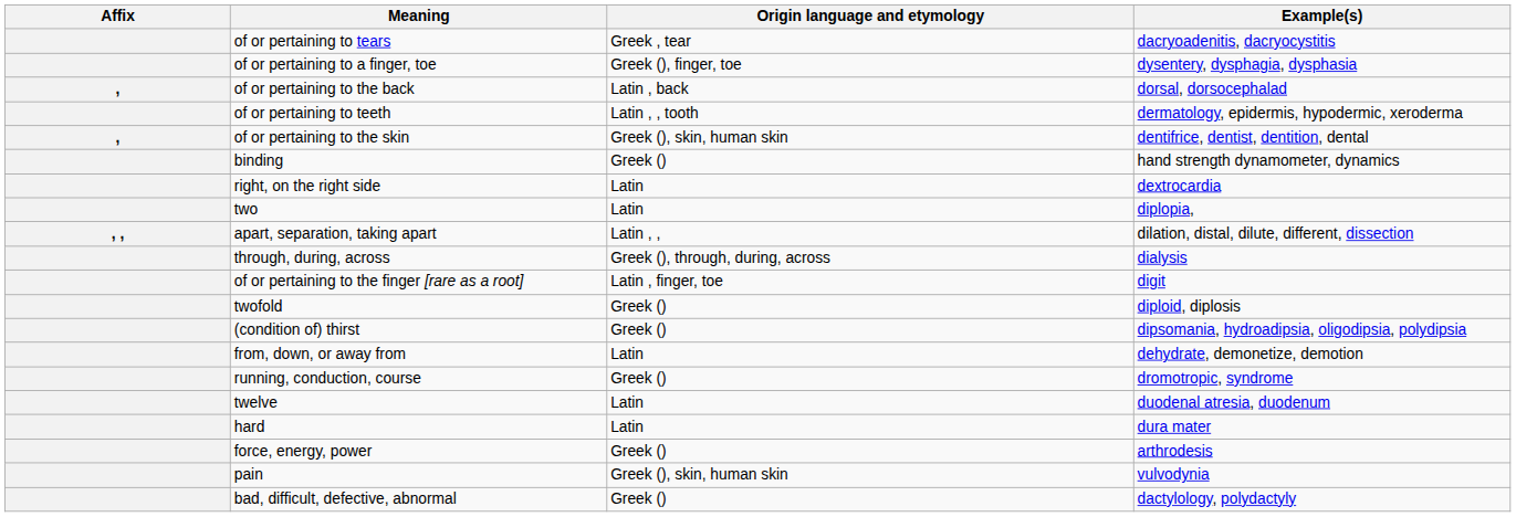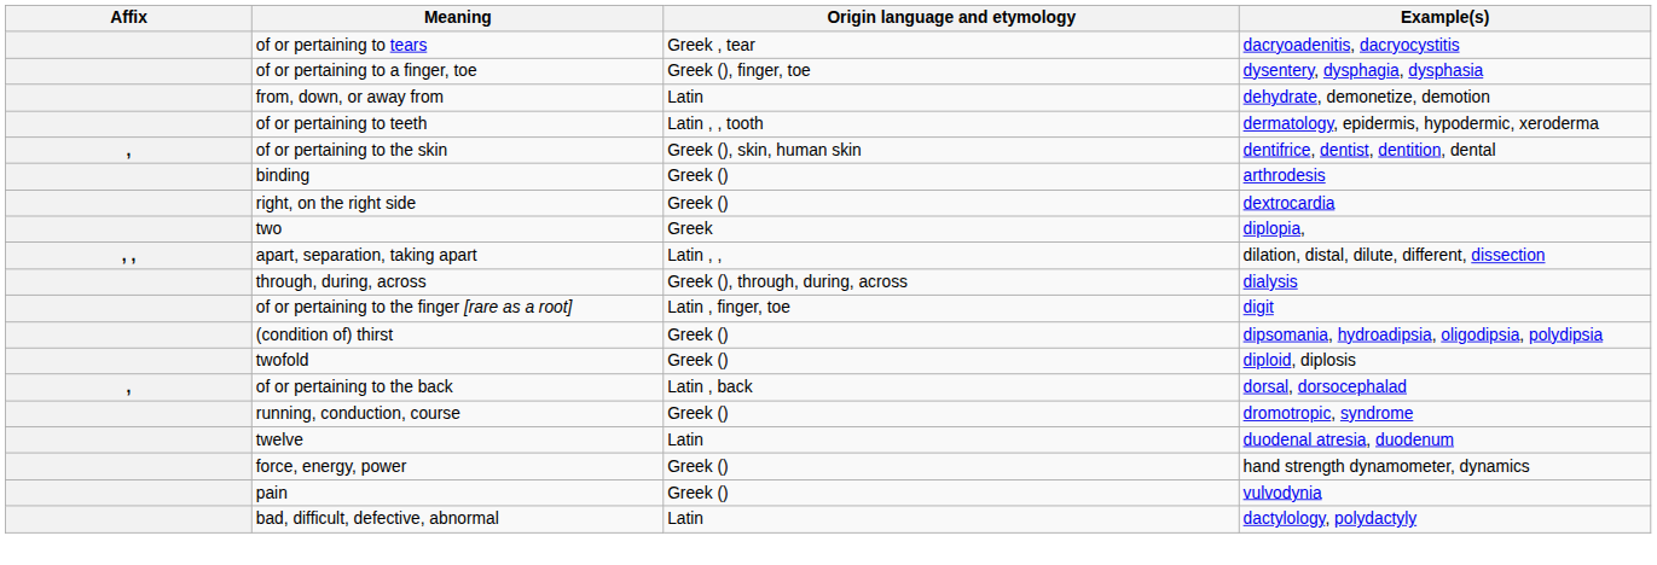 <table class="wikitable sortable plainrowheaders" style="width:100%;">
 <tr>
 <th scope="col" style="width: 15%">Affix</th>
 <th scope="col" style="width: 25%">Meaning</th>
 <th scope="col" style="width: 35%">Origin language and etymology</th>
 <th scope="col" style="width: 25%">Example(s)</th>
 </tr>
 <tr>
 <th scope="row"><strong></strong></th>
 <td>of or pertaining to <a href='#'>tears</a></td>
 <td>Greek , tear</td>
 <td><a href='#'>dacryoadenitis</a>, <a href='#'>dacryocystitis</a></td>
 </tr>
 <tr>
 <th scope="row"><strong></strong></th>
 <td>of or pertaining to a finger, toe</td>
 <td>Greek  (), finger, toe</td>
 <td><a href='#'>dysentery</a>, <a href='#'>dysphagia</a>, <a href='#'>dysphasia</a></td>
 </tr>
 <tr>
-<th scope="row"><strong></strong>, <strong></strong></th>
-<td>of or pertaining to the back</td>
-<td>Latin , back</td>
-<td><a href='#'>dorsal</a>, <a href='#'>dorsocephalad</a></td>
+<th scope="row"><strong></strong></th>
+<td>from, down, or away from</td>
+<td>Latin </td>
+<td><a href='#'>dehydrate</a>, demonetize, demotion</td>
 </tr>
 <tr>
 <th scope="row"><strong></strong></th>
 <td>of or pertaining to teeth</td>
 <td>Latin , , tooth</td>
 <td><a href='#'>dermatology</a>, epidermis, hypodermic, xeroderma</td>
 </tr>
 <tr>
 <th scope="row"><strong></strong>, <strong></strong></th>
 <td>of or pertaining to the skin</td>
 <td>Greek  (), skin, human skin</td>
 <td><a href='#'>dentifrice</a>, <a href='#'>dentist</a>, <a href='#'>dentition</a>, dental</td>
 </tr>
 <tr>
 <th scope="row"><strong></strong></th>
 <td>binding</td>
 <td>Greek  ()</td>
-<td>hand strength dynamometer, dynamics</td>
+<td><a href='#'>arthrodesis</a></td>
 </tr>
 <tr>
 <th scope="row"><strong></strong></th>
 <td>right, on the right side</td>
-<td>Latin </td>
+<td>Greek  ()</td>
 <td><a href='#'>dextrocardia</a></td>
 </tr>
 <tr>
 <th scope="row"><strong></strong></th>
 <td>two</td>
-<td>Latin </td>
+<td>Greek </td>
 <td><a href='#'>diplopia</a>,</td>
 </tr>
 <tr>
 <th scope="row"><strong></strong>, <strong></strong>, <strong></strong></th>
 <td>apart, separation, taking apart</td>
 <td>Latin , , </td>
 <td>dilation, distal, dilute, different, <a href='#'>dissection</a></td>
 </tr>
 <tr>
 <th scope="row"><strong></strong></th>
 <td>through, during, across</td>
 <td>Greek  (), through, during, across</td>
 <td><a href='#'>dialysis</a></td>
 </tr>
 <tr>
 <th scope="row"><strong></strong></th>
 <td>of or pertaining to the finger <em>[rare as a root]</em></td>
 <td>Latin , finger, toe</td>
 <td><a href='#'>digit</a></td>
 </tr>
 <tr>
 <th scope="row"><strong></strong></th>
-<td>twofold</td>
-<td>Greek  ()</td>
-<td><a href='#'>diploid</a>, diplosis</td>
-</tr>
-<tr>
-<th scope="row"><strong></strong></th>
 <td>(condition of) thirst</td>
 <td>Greek  ()</td>
 <td><a href='#'>dipsomania</a>, <a href='#'>hydroadipsia</a>, <a href='#'>oligodipsia</a>, <a href='#'>polydipsia</a></td>
 </tr>
 <tr>
 <th scope="row"><strong></strong></th>
-<td>from, down, or away from</td>
-<td>Latin </td>
-<td><a href='#'>dehydrate</a>, demonetize, demotion</td>
+<td>twofold</td>
+<td>Greek  ()</td>
+<td><a href='#'>diploid</a>, diplosis</td>
+</tr>
+<tr>
+<th scope="row"><strong></strong>, <strong></strong></th>
+<td>of or pertaining to the back</td>
+<td>Latin , back</td>
+<td><a href='#'>dorsal</a>, <a href='#'>dorsocephalad</a></td>
 </tr>
 <tr>
 <th scope="row"><strong></strong></th>
 <td>running, conduction, course</td>
 <td>Greek  ()</td>
 <td><a href='#'>dromotropic</a>, <a href='#'>syndrome</a></td>
 </tr>
 <tr>
 <th scope="row"><strong></strong></th>
 <td>twelve</td>
 <td>Latin </td>
 <td><a href='#'>duodenal atresia</a>, <a href='#'>duodenum</a></td>
 </tr>
 <tr>
 <th scope="row"><strong></strong></th>
-<td>hard</td>
-<td>Latin </td>
-<td><a href='#'>dura mater</a></td>
-</tr>
-<tr>
-<th scope="row"><strong></strong></th>
 <td>force, energy, power</td>
 <td>Greek  ()</td>
-<td><a href='#'>arthrodesis</a></td>
+<td>hand strength dynamometer, dynamics</td>
 </tr>
 <tr>
 <th scope="row"><strong></strong></th>
 <td>pain</td>
-<td>Greek  (), skin, human skin</td>
+<td>Greek  ()</td>
 <td><a href='#'>vulvodynia</a></td>
 </tr>
 <tr>
 <th scope="row"><strong></strong></th>
 <td>bad, difficult, defective, abnormal</td>
-<td>Greek  ()</td>
+<td>Latin </td>
 <td><a href='#'>dactylology</a>, <a href='#'>polydactyly</a></td>
 </tr>
 </table>
